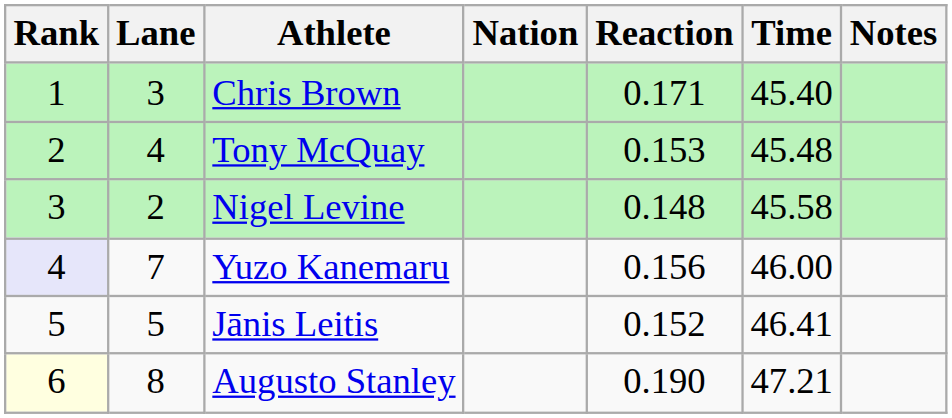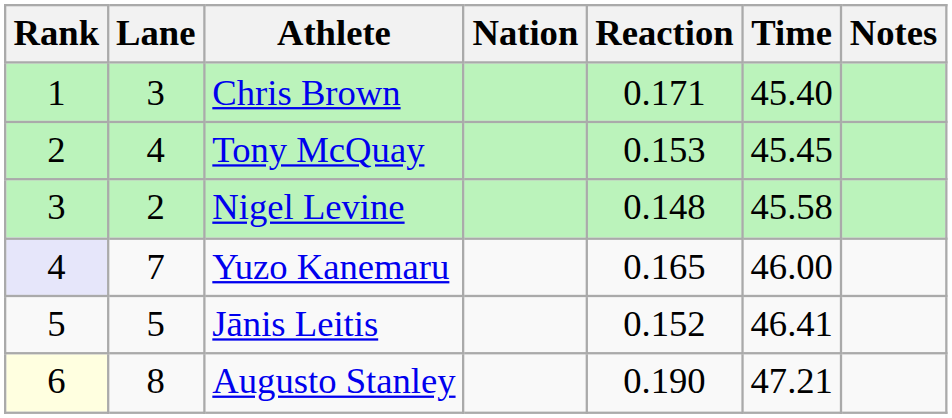 <table class="wikitable sortable" style="text-align:center">
 <tr>
 <th>Rank</th>
 <th>Lane</th>
 <th>Athlete</th>
 <th>Nation</th>
 <th>Reaction</th>
 <th>Time</th>
 <th>Notes</th>
 </tr>
 <tr style="background:#bbf3bb;">
 <td>1</td>
 <td>3</td>
 <td align=left><a href='#'>Chris Brown</a></td>
 <td align=left></td>
 <td>0.171</td>
 <td>45.40</td>
 <td></td>
 </tr>
 <tr style="background:#bbf3bb;">
 <td>2</td>
 <td>4</td>
 <td align=left><a href='#'>Tony McQuay</a></td>
 <td align=left></td>
 <td>0.153</td>
-<td>45.48</td>
+<td>45.45</td>
 <td></td>
 </tr>
 <tr style="background:#bbf3bb;">
 <td>3</td>
 <td>2</td>
 <td align=left><a href='#'>Nigel Levine</a></td>
 <td align=left></td>
 <td>0.148</td>
 <td>45.58</td>
 <td></td>
 </tr>
 <tr>
 <td style="background: lavender;">4</td>
 <td>7</td>
 <td align=left><a href='#'>Yuzo Kanemaru</a></td>
 <td align=left></td>
-<td>0.156</td>
+<td>0.165</td>
 <td>46.00</td>
 <td></td>
 </tr>
 <tr>
 <td>5</td>
 <td>5</td>
 <td align=left><a href='#'>Jānis Leitis</a></td>
 <td align=left></td>
 <td>0.152</td>
 <td>46.41</td>
 <td></td>
 </tr>
 <tr>
 <td style="background: lightyellow;">6</td>
 <td>8</td>
 <td align=left><a href='#'>Augusto Stanley</a></td>
 <td align=left></td>
 <td>0.190</td>
 <td>47.21</td>
 <td></td>
 </tr>
 </table>
